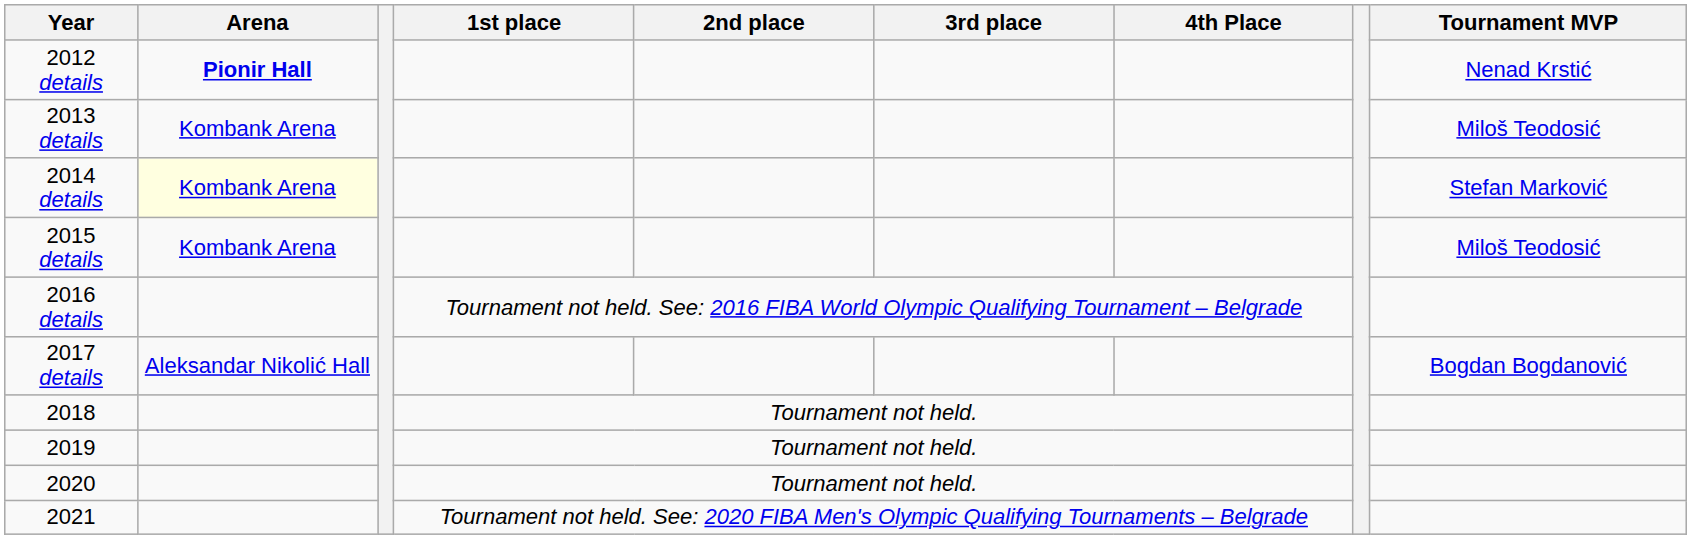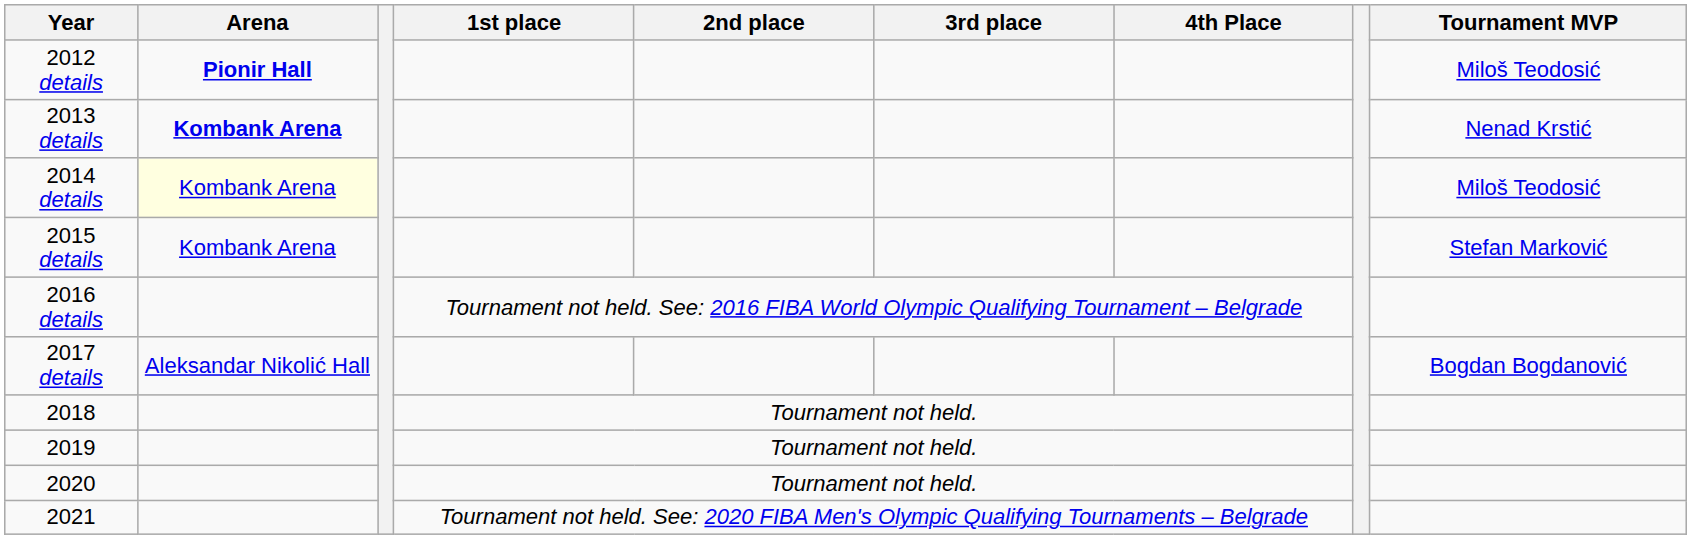 <table class=wikitable style="text-align:center; font-size:90%; ">
 <tr>
 <th width=80>Year</th>
 <th width=150>Arena</th>
 <th rowspan=11 width=1%></th>
 <th width=150>1st place</th>
 <th width=150>2nd place</th>
 <th width=150>3rd place</th>
 <th width=150>4th Place</th>
 <th rowspan=11 width=1%></th>
 <th width=200>Tournament MVP</th>
 </tr>
 <tr>
 <td>2012<br><em><a href='#'>details</a></em></td>
 <td><strong><a href='#'>Pionir Hall</a></strong></td>
 <td><strong></strong></td>
 <td></td>
 <td></td>
 <td></td>
-<td> <a href='#'>Nenad Krstić</a></td>
+<td> <a href='#'>Miloš Teodosić</a></td>
 </tr>
 <tr>
 <td>2013<br><em><a href='#'>details</a></em></td>
-<td><a href='#'>Kombank Arena</a></td>
+<td><strong><a href='#'>Kombank Arena</a></strong></td>
 <td><strong></strong></td>
 <td></td>
 <td></td>
 <td></td>
-<td> <a href='#'>Miloš Teodosić</a></td>
+<td> <a href='#'>Nenad Krstić</a></td>
 </tr>
 <tr>
 <td>2014<br><em><a href='#'>details</a></em></td>
 <td style="background: lightyellow;"><a href='#'>Kombank Arena</a></td>
 <td><strong></strong></td>
 <td></td>
 <td></td>
 <td></td>
-<td> <a href='#'>Stefan Marković</a></td>
+<td> <a href='#'>Miloš Teodosić</a></td>
 </tr>
 <tr>
 <td>2015<br><em><a href='#'>details</a></em></td>
 <td><a href='#'>Kombank Arena</a></td>
 <td><strong></strong></td>
 <td></td>
 <td></td>
 <td></td>
-<td> <a href='#'>Miloš Teodosić</a></td>
+<td> <a href='#'>Stefan Marković</a></td>
 </tr>
 <tr>
 <td>2016<br><em><a href='#'>details</a></em></td>
 <td></td>
 <td colspan="4" style="text-align:center;"><em>Tournament not held. See: <a href='#'>2016 FIBA World Olympic Qualifying Tournament – Belgrade</a></em></td>
 <td></td>
 </tr>
 <tr>
 <td>2017<br><em><a href='#'>details</a></em></td>
 <td><a href='#'>Aleksandar Nikolić Hall</a></td>
 <td><strong></strong></td>
 <td></td>
 <td></td>
 <td></td>
 <td> <a href='#'>Bogdan Bogdanović</a></td>
 </tr>
 <tr>
 <td>2018</td>
 <td></td>
 <td colspan="4" style="text-align:center;"><em>Tournament not held.</em></td>
 <td></td>
 </tr>
 <tr>
 <td>2019</td>
 <td></td>
 <td colspan="4" style="text-align:center;"><em>Tournament not held.</em></td>
 <td></td>
 </tr>
 <tr>
 <td>2020</td>
 <td></td>
 <td colspan="4" style="text-align:center;"><em>Tournament not held.</em></td>
 <td></td>
 </tr>
 <tr>
 <td>2021</td>
 <td></td>
 <td colspan="4" style="text-align:center;"><em>Tournament not held. See: <a href='#'>2020 FIBA Men's Olympic Qualifying Tournaments – Belgrade</a></em></td>
 <td></td>
 </tr>
 </table>
